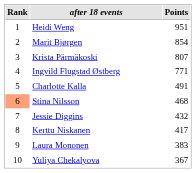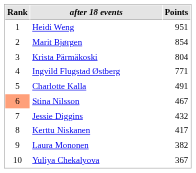 <table cellspacing="1" cellpadding="3" style="border:1px solid #AAAAAA;font-size:86%">
 <tr style="background-color: #E4E4E4;">
 <th style="border-bottom:1px solid #AAAAAA" width=10>Rank</th>
 <th style="border-bottom:1px solid #AAAAAA" width=200><em>after 18 events</em></th>
 <th style="border-bottom:1px solid #AAAAAA" width=20 align=right>Points</th>
 </tr>
 <tr>
 <td align=center>1</td>
 <td> <a href='#'>Heidi Weng</a></td>
 <td align=right>951</td>
 </tr>
 <tr>
 <td align=center>2</td>
 <td> <a href='#'>Marit Bjørgen</a></td>
 <td align=right>854</td>
 </tr>
 <tr>
 <td align=center>3</td>
 <td> <a href='#'>Krista Pärmäkoski</a></td>
-<td align=right>807</td>
+<td align=right>804</td>
 </tr>
 <tr>
 <td align=center>4</td>
 <td> <a href='#'>Ingvild Flugstad Østberg</a></td>
 <td align=right>771</td>
 </tr>
 <tr>
 <td align=center>5</td>
 <td> <a href='#'>Charlotte Kalla</a></td>
 <td align=right>491</td>
 </tr>
 <tr>
 <td align=center style="background: lightsalmon;">6</td>
 <td> <a href='#'>Stina Nilsson</a></td>
-<td align=right>468</td>
+<td align=right>467</td>
 </tr>
 <tr>
 <td align=center>7</td>
 <td> <a href='#'>Jessie Diggins</a></td>
 <td align=right>432</td>
 </tr>
 <tr>
 <td align=center>8</td>
 <td> <a href='#'>Kerttu Niskanen</a></td>
 <td align=right>417</td>
 </tr>
 <tr>
 <td align=center>9</td>
 <td> <a href='#'>Laura Mononen</a></td>
-<td align=right>383</td>
+<td align=right>382</td>
 </tr>
 <tr>
 <td align=center>10</td>
 <td> <a href='#'>Yuliya Chekalyova</a></td>
 <td align=right>367</td>
 </tr>
 </table>
